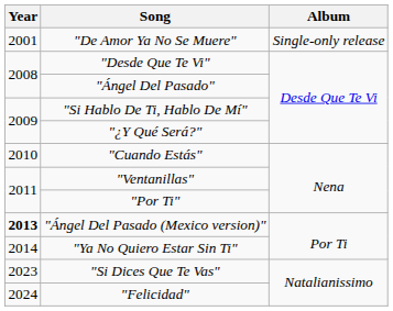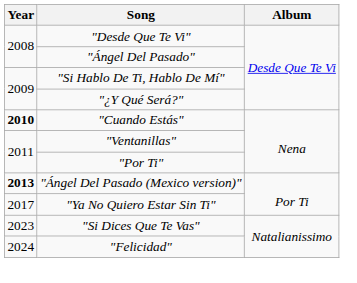 <table class="wikitable">
 <tr>
 <th>Year</th>
 <th>Song</th>
 <th>Album</th>
-</tr>
-<tr>
-<td align="center">2001</td>
-<td align="center"><em>"De Amor Ya No Se Muere"</em></td>
-<td align="center"><em>Single-only release</em></td>
 </tr>
 <tr>
 <td align="center" rowspan="2">2008</td>
 <td align="center"><em>"Desde Que Te Vi"</em></td>
 <td align="center" rowspan="4"><em><a href='#'>Desde Que Te Vi</a></em></td>
 </tr>
 <tr>
 <td align="center"><em>"Ángel Del Pasado"</em></td>
 </tr>
 <tr>
 <td align="center" rowspan="2">2009</td>
 <td align="center"><em>"Si Hablo De Ti, Hablo De Mí"</em></td>
 </tr>
 <tr>
 <td align="center"><em>"¿Y Qué Será?"</em></td>
 </tr>
 <tr>
-<td align="center" rowspan="1">2010</td>
+<td align="center" rowspan="1"><strong>2010</strong></td>
 <td align="center"><em>"Cuando Estás"</em></td>
 <td align="center" rowspan="3"><br><em>Nena</em></td>
 </tr>
 <tr>
 <td align="center" rowspan="2">2011</td>
 <td align="center"><em>"Ventanillas"</em></td>
 </tr>
 <tr>
 <td align="center"><em>"Por Ti"</em></td>
 </tr>
 <tr>
 <td align="center" rowspan="1"><strong>2013</strong></td>
 <td align="center"><em>"Ángel Del Pasado (Mexico version)"</em></td>
 <td align="center" rowspan="2"><br><em>Por Ti</em></td>
 </tr>
 <tr>
-<td align="center" rowspan="1">2014</td>
+<td align="center" rowspan="1">2017</td>
 <td align="center"><em>"Ya No Quiero Estar Sin Ti"</em></td>
 </tr>
 <tr>
 <td align="center" rowspan="1">2023</td>
 <td align="center"><em>"Si Dices Que Te Vas"</em></td>
 <td align="center" rowspan="2"><em>Natalianissimo</em></td>
 </tr>
 <tr>
 <td align="center" rowspan="1">2024</td>
 <td align="center"><em>"Felicidad"</em></td>
 </tr>
 </table>
